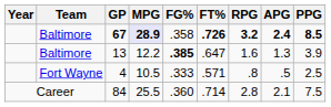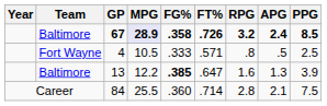 <table class="wikitable sortable" style="font-size:95%; text-align:right;">
 <tr>
 <th>Year</th>
 <th>Team</th>
 <th>GP</th>
 <th>MPG</th>
 <th>FG%</th>
 <th>FT%</th>
 <th>RPG</th>
 <th>APG</th>
 <th>PPG</th>
 </tr>
 <tr>
 <td style="text-align:left;"></td>
 <td style="text-align:left;"><a href='#'>Baltimore</a></td>
 <td><strong>67</strong></td>
 <td style="background: lavender;"><strong>28.9</strong></td>
-<td>.358</td>
+<td><strong>.358</strong></td>
 <td><strong>.726</strong></td>
 <td><strong>3.2</strong></td>
 <td><strong>2.4</strong></td>
 <td><strong>8.5</strong></td>
+</tr>
+<tr>
+<td style="text-align:left;"></td>
+<td style="text-align:left;"><a href='#'>Fort Wayne</a></td>
+<td>4</td>
+<td>10.5</td>
+<td>.333</td>
+<td>.571</td>
+<td>.8</td>
+<td>.5</td>
+<td>2.5</td>
 </tr>
 <tr>
 <td style="text-align:left;"></td>
 <td style="text-align:left;"><a href='#'>Baltimore</a></td>
 <td>13</td>
 <td>12.2</td>
 <td><strong>.385</strong></td>
 <td>.647</td>
 <td>1.6</td>
 <td>1.3</td>
 <td>3.9</td>
 </tr>
 <tr>
-<td style="text-align:left;"></td>
-<td style="text-align:left;"><a href='#'>Fort Wayne</a></td>
-<td>4</td>
-<td>10.5</td>
-<td>.333</td>
-<td>.571</td>
-<td>.8</td>
-<td>.5</td>
-<td>2.5</td>
-</tr>
-<tr>
 <td colspan="2" style="text-align:center;">Career</td>
 <td>84</td>
 <td>25.5</td>
 <td>.360</td>
 <td>.714</td>
 <td>2.8</td>
 <td>2.1</td>
 <td>7.5</td>
 </tr>
 </table>
